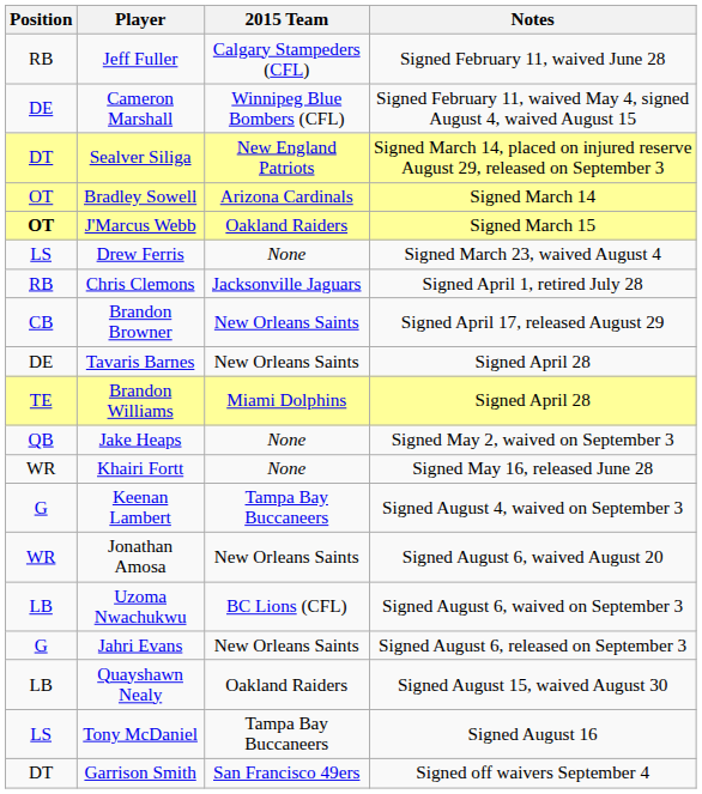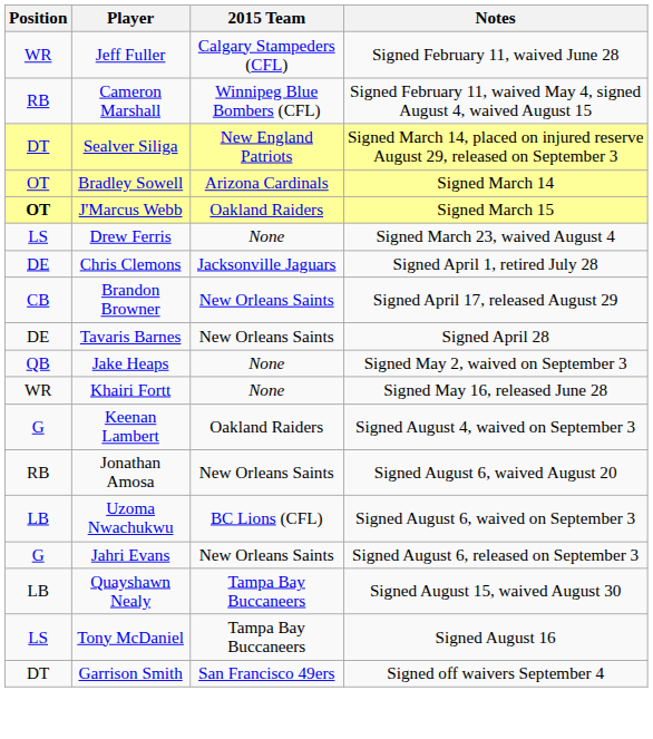 <table class="wikitable" style="text-align:center">
 <tr>
 <th>Position</th>
 <th>Player</th>
 <th>2015 Team</th>
 <th>Notes</th>
 </tr>
 <tr>
-<td>RB</td>
+<td><a href='#'>WR</a></td>
 <td><a href='#'>Jeff Fuller</a></td>
 <td><a href='#'>Calgary Stampeders</a> (<a href='#'>CFL</a>)</td>
 <td>Signed February 11, waived June 28</td>
 </tr>
 <tr>
-<td><a href='#'>DE</a></td>
+<td><a href='#'>RB</a></td>
 <td><a href='#'>Cameron Marshall</a></td>
 <td><a href='#'>Winnipeg Blue Bombers</a> (CFL)</td>
 <td>Signed February 11, waived May 4, signed August 4, waived August 15</td>
 </tr>
 <tr style="background:#ff9;">
 <td><a href='#'>DT</a></td>
 <td><a href='#'>Sealver Siliga</a></td>
 <td><a href='#'>New England Patriots</a></td>
 <td>Signed March 14, placed on injured reserve August 29, released on September 3</td>
 </tr>
 <tr style="background:#ff9;">
 <td><a href='#'>OT</a></td>
 <td><a href='#'>Bradley Sowell</a></td>
 <td><a href='#'>Arizona Cardinals</a></td>
 <td>Signed March 14</td>
 </tr>
 <tr style="background:#ff9;">
 <td><strong>OT</strong></td>
 <td><a href='#'>J'Marcus Webb</a></td>
 <td><a href='#'>Oakland Raiders</a></td>
 <td>Signed March 15</td>
 </tr>
 <tr>
 <td><a href='#'>LS</a></td>
 <td><a href='#'>Drew Ferris</a></td>
 <td><em>None</em></td>
 <td>Signed March 23, waived August 4</td>
 </tr>
 <tr>
-<td><a href='#'>RB</a></td>
+<td><a href='#'>DE</a></td>
 <td><a href='#'>Chris Clemons</a></td>
 <td><a href='#'>Jacksonville Jaguars</a></td>
 <td>Signed April 1, retired July 28</td>
 </tr>
 <tr>
 <td><a href='#'>CB</a></td>
 <td><a href='#'>Brandon Browner</a></td>
 <td><a href='#'>New Orleans Saints</a></td>
 <td>Signed April 17, released August 29</td>
 </tr>
 <tr>
 <td>DE</td>
 <td><a href='#'>Tavaris Barnes</a></td>
 <td>New Orleans Saints</td>
-<td>Signed April 28</td>
-</tr>
-<tr style="background:#ff9;">
-<td><a href='#'>TE</a></td>
-<td><a href='#'>Brandon Williams</a></td>
-<td><a href='#'>Miami Dolphins</a></td>
 <td>Signed April 28</td>
 </tr>
 <tr>
 <td><a href='#'>QB</a></td>
 <td><a href='#'>Jake Heaps</a></td>
 <td><em>None</em></td>
 <td>Signed May 2, waived on September 3</td>
 </tr>
 <tr>
 <td>WR</td>
 <td><a href='#'>Khairi Fortt</a></td>
 <td><em>None</em></td>
 <td>Signed May 16, released June 28</td>
 </tr>
 <tr>
 <td><a href='#'>G</a></td>
 <td><a href='#'>Keenan Lambert</a></td>
-<td><a href='#'>Tampa Bay Buccaneers</a></td>
+<td>Oakland Raiders</td>
 <td>Signed August 4, waived on September 3</td>
 </tr>
 <tr>
-<td><a href='#'>WR</a></td>
+<td>RB</td>
 <td>Jonathan Amosa</td>
 <td>New Orleans Saints</td>
 <td>Signed August 6, waived August 20</td>
 </tr>
 <tr>
 <td><a href='#'>LB</a></td>
 <td><a href='#'>Uzoma Nwachukwu</a></td>
 <td><a href='#'>BC Lions</a> (CFL)</td>
 <td>Signed August 6, waived on September 3</td>
 </tr>
 <tr>
 <td><a href='#'>G</a></td>
 <td><a href='#'>Jahri Evans</a></td>
 <td>New Orleans Saints</td>
 <td>Signed August 6, released on September 3</td>
 </tr>
 <tr>
 <td>LB</td>
 <td><a href='#'>Quayshawn Nealy</a></td>
-<td>Oakland Raiders</td>
+<td><a href='#'>Tampa Bay Buccaneers</a></td>
 <td>Signed August 15, waived August 30</td>
 </tr>
 <tr>
 <td><a href='#'>LS</a></td>
 <td><a href='#'>Tony McDaniel</a></td>
 <td>Tampa Bay Buccaneers</td>
 <td>Signed August 16</td>
 </tr>
 <tr>
 <td>DT</td>
 <td><a href='#'>Garrison Smith</a></td>
 <td><a href='#'>San Francisco 49ers</a></td>
 <td>Signed off waivers September 4</td>
 </tr>
 </table>
